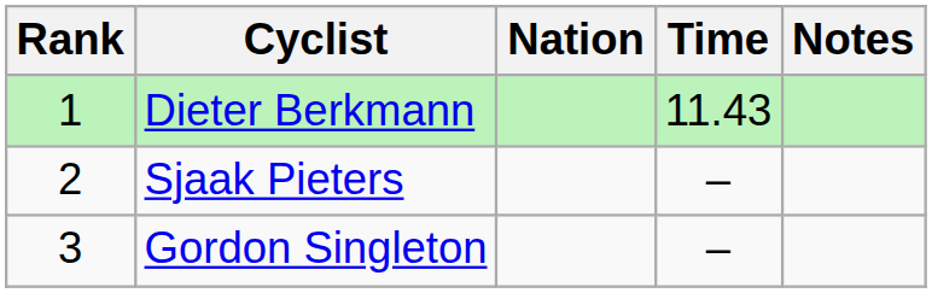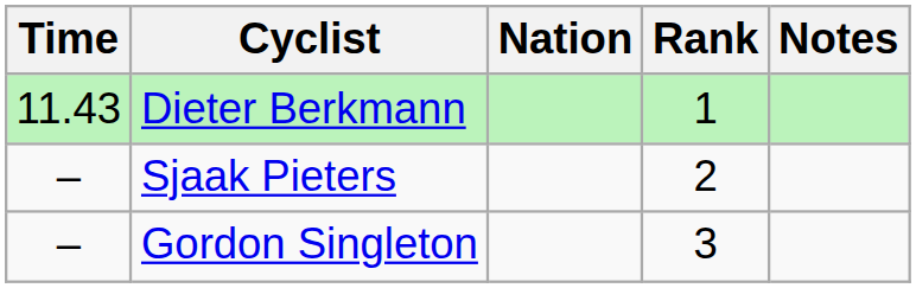 <table class="wikitable sortable" style="text-align:center">
 <tr>
-<th>Rank</th>
+<th>Time</th>
 <th>Cyclist</th>
 <th>Nation</th>
-<th>Time</th>
+<th>Rank</th>
 <th>Notes</th>
 </tr>
 <tr bgcolor=bbf3bb>
-<td>1</td>
+<td>11.43</td>
 <td align=left data-sort-value="Berkmann, Dieter"><a href='#'>Dieter Berkmann</a></td>
 <td align=left></td>
-<td>11.43</td>
+<td>1</td>
 <td></td>
 </tr>
 <tr>
-<td>2</td>
+<td>–</td>
 <td align=left data-sort-value="Pieters, Sjaak"><a href='#'>Sjaak Pieters</a></td>
 <td align=left></td>
-<td>–</td>
+<td>2</td>
 <td></td>
 </tr>
 <tr>
-<td>3</td>
+<td>–</td>
 <td align=left data-sort-value="Singleton, Gordon"><a href='#'>Gordon Singleton</a></td>
 <td align=left></td>
-<td>–</td>
+<td>3</td>
 <td></td>
 </tr>
 </table>
